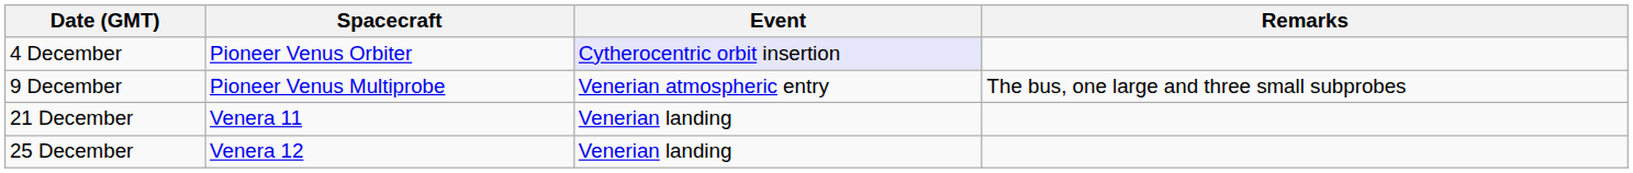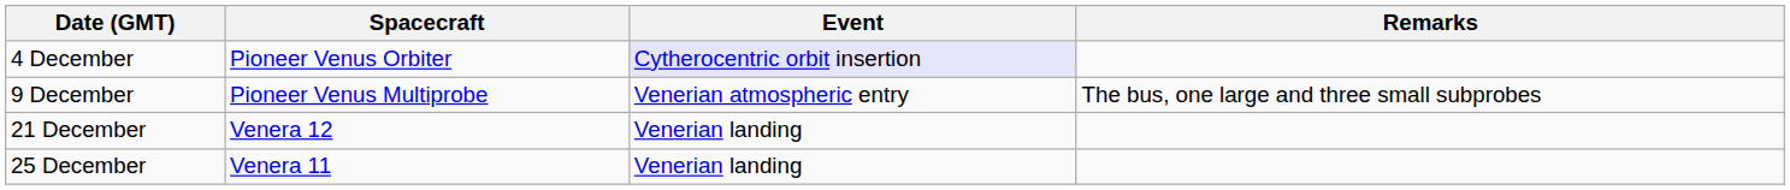 <table class=wikitable width="100%">
 <tr>
 <th>Date (GMT)</th>
 <th>Spacecraft</th>
 <th>Event</th>
 <th>Remarks</th>
 </tr>
 <tr>
 <td>4 December</td>
 <td><a href='#'>Pioneer Venus Orbiter</a></td>
 <td style="background: lavender;"><a href='#'>Cytherocentric orbit</a> insertion</td>
 <td></td>
 </tr>
 <tr>
 <td>9 December</td>
 <td><a href='#'>Pioneer Venus Multiprobe</a></td>
 <td><a href='#'>Venerian atmospheric</a> entry</td>
 <td>The bus, one large and three small subprobes</td>
 </tr>
 <tr>
 <td>21 December</td>
-<td><a href='#'>Venera 11</a></td>
+<td><a href='#'>Venera 12</a></td>
 <td><a href='#'>Venerian</a> landing</td>
 <td></td>
 </tr>
 <tr>
 <td>25 December</td>
-<td><a href='#'>Venera 12</a></td>
+<td><a href='#'>Venera 11</a></td>
 <td><a href='#'>Venerian</a> landing</td>
 <td></td>
 </tr>
 </table>
